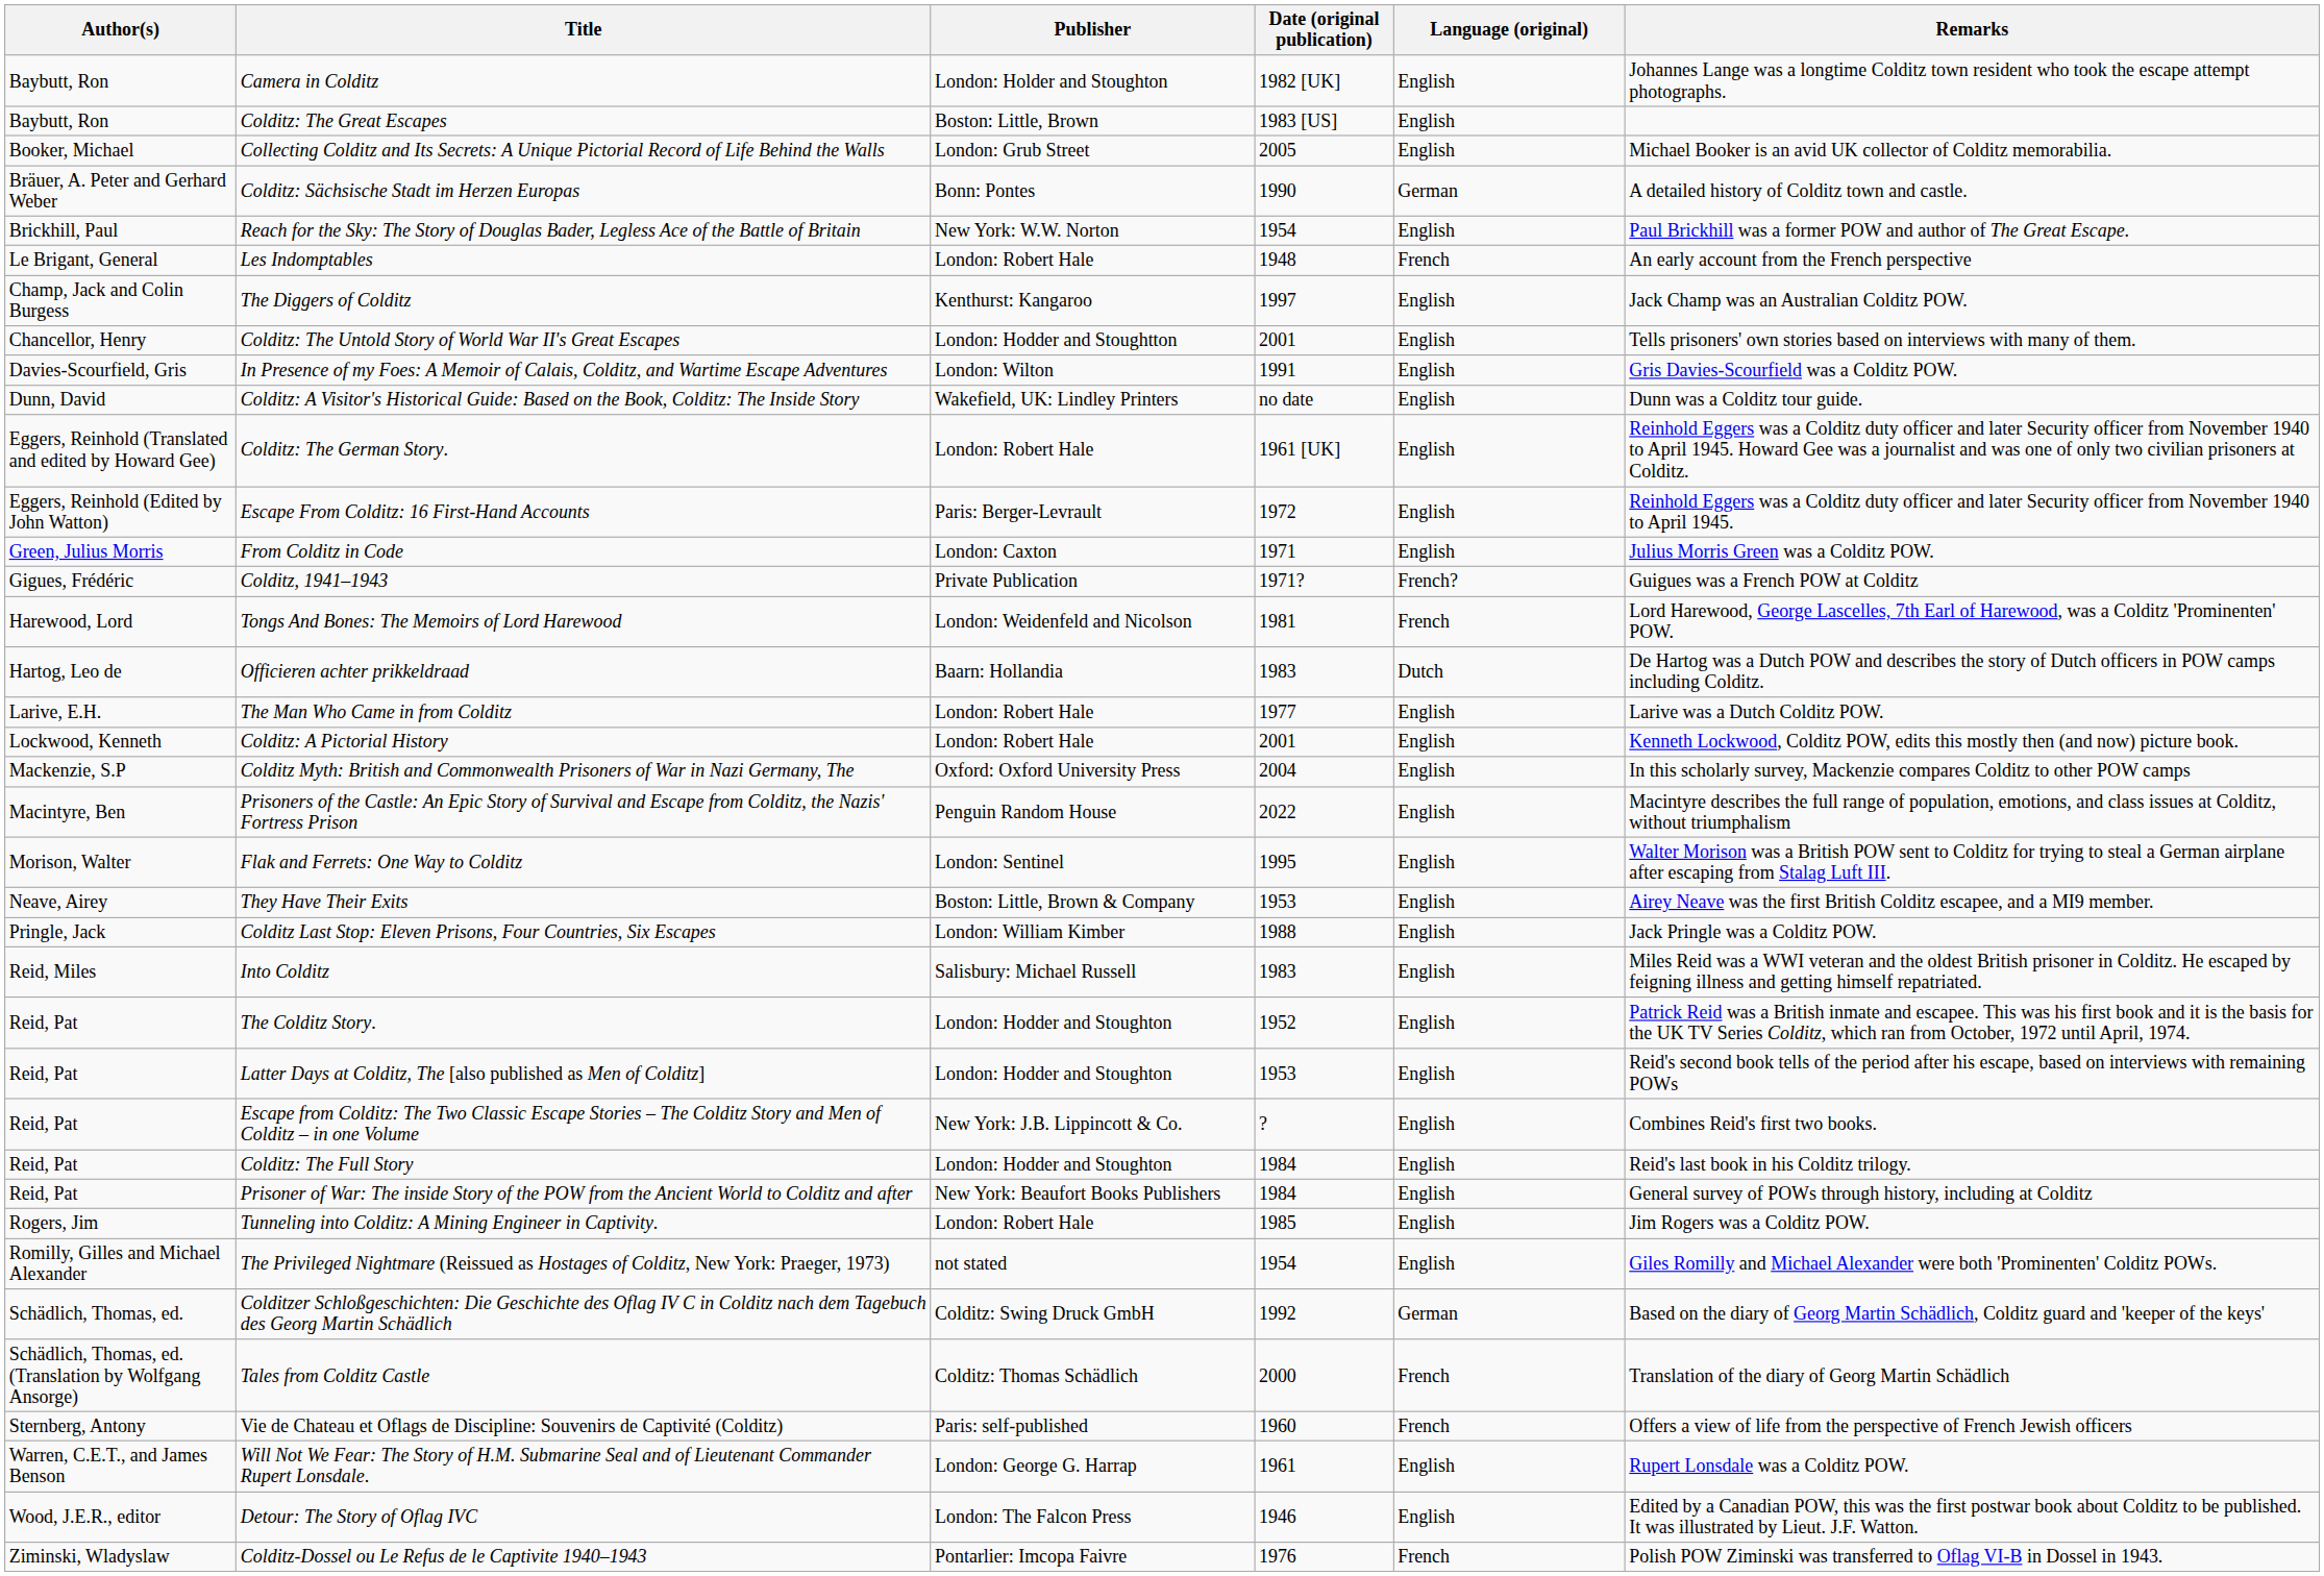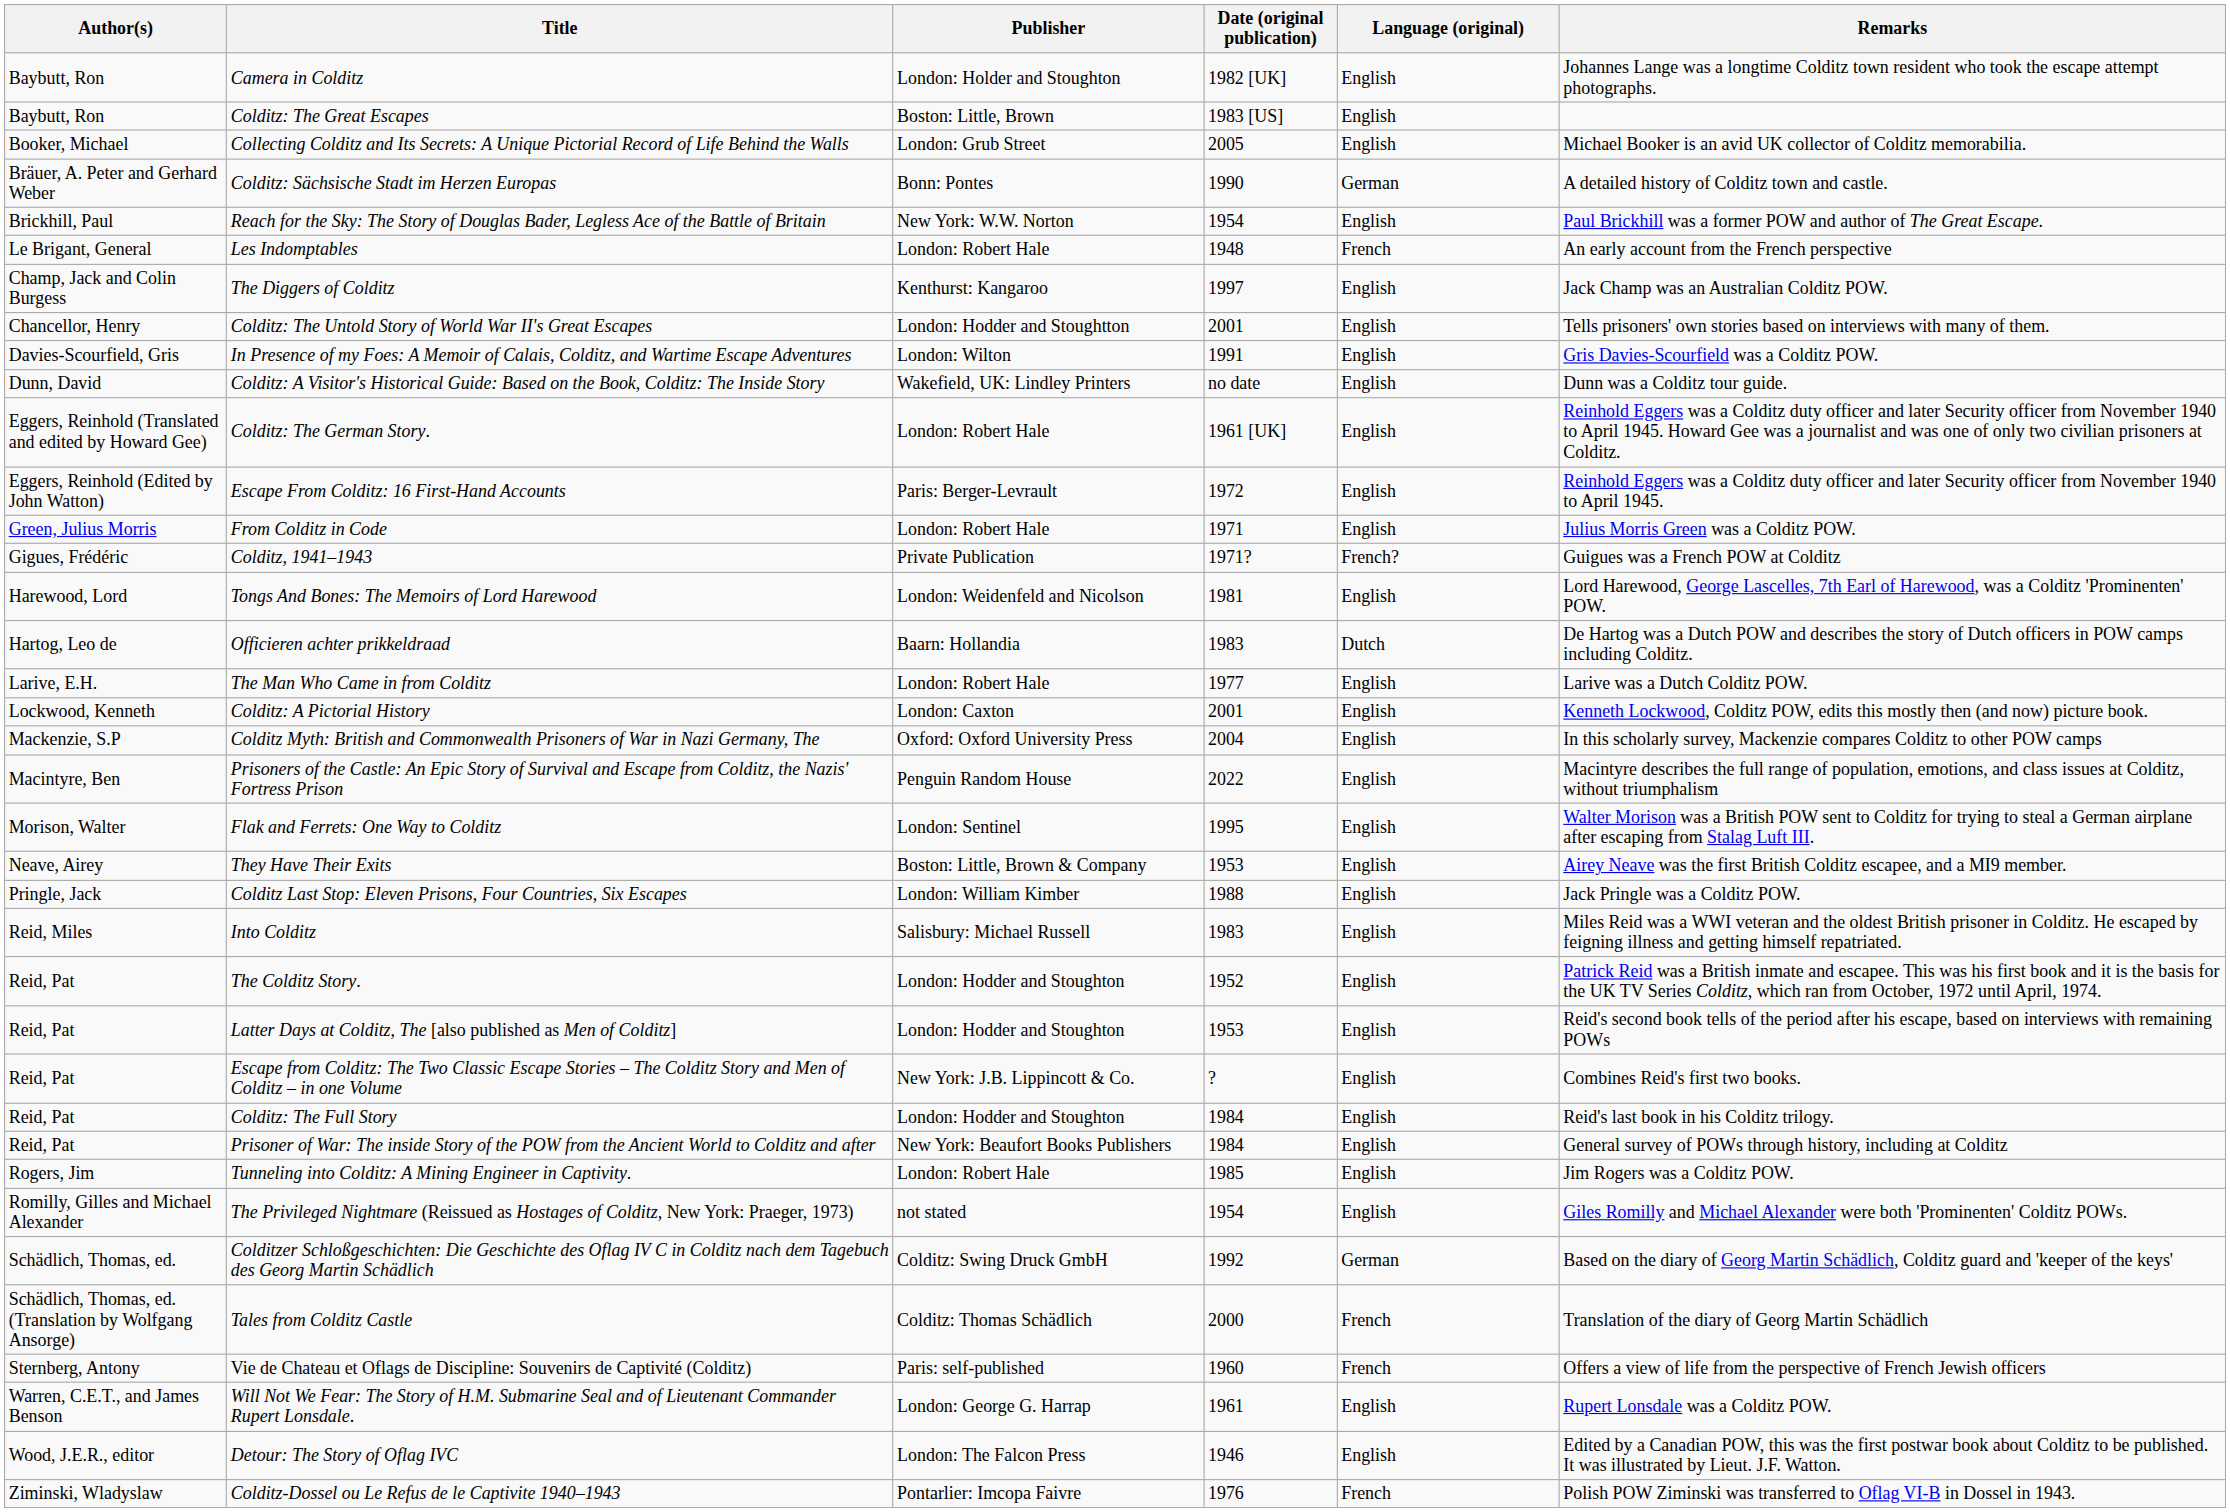 <table class="wikitable sortable" style="width:100%; height:100px;" cellpadding="5">
 <tr>
 <th style="width:10%;">Author(s)</th>
 <th style="width:30%;">Title</th>
 <th style="width:14%;">Publisher</th>
 <th style="width:6%;">Date (original publication)</th>
 <th style="width:10%;">Language (original)</th>
 <th style="width:30%;" class="unsortable">Remarks</th>
 </tr>
 <tr>
 <td>Baybutt, Ron</td>
 <td><em>Camera in Colditz</em></td>
 <td>London: Holder and Stoughton</td>
 <td>1982 [UK]</td>
 <td>English</td>
 <td>Johannes Lange was a longtime Colditz town resident who took the escape attempt photographs.</td>
 </tr>
 <tr>
 <td>Baybutt, Ron</td>
 <td><em>Colditz: The Great Escapes</em></td>
 <td>Boston: Little, Brown</td>
 <td>1983 [US]</td>
 <td>English</td>
 <td></td>
 </tr>
 <tr>
 <td>Booker, Michael</td>
 <td><em>Collecting Colditz and Its Secrets: A Unique Pictorial Record of Life Behind the Walls</em></td>
 <td>London: Grub Street</td>
 <td>2005</td>
 <td>English</td>
 <td>Michael Booker is an avid UK collector of Colditz memorabilia.</td>
 </tr>
 <tr>
 <td>Bräuer, A. Peter and Gerhard Weber</td>
 <td><em>Colditz: Sächsische Stadt im Herzen Europas</em></td>
 <td>Bonn: Pontes</td>
 <td>1990</td>
 <td>German</td>
 <td>A detailed history of Colditz town and castle.</td>
 </tr>
 <tr>
 <td>Brickhill, Paul</td>
 <td><em>Reach for the Sky: The Story of Douglas Bader, Legless Ace of the Battle of Britain</em></td>
 <td>New York: W.W. Norton</td>
 <td>1954</td>
 <td>English</td>
 <td><a href='#'>Paul Brickhill</a> was a former POW and author of <em>The Great Escape</em>.</td>
 </tr>
 <tr>
 <td>Le Brigant, General</td>
 <td><em>Les Indomptables</em></td>
 <td>London: Robert Hale</td>
 <td>1948</td>
 <td>French</td>
 <td>An early account from the French perspective</td>
 </tr>
 <tr>
 <td>Champ, Jack and Colin Burgess</td>
 <td><em>The Diggers of Colditz</em></td>
 <td>Kenthurst: Kangaroo</td>
 <td>1997</td>
 <td>English</td>
 <td>Jack Champ was an Australian Colditz POW.</td>
 </tr>
 <tr>
 <td>Chancellor, Henry</td>
 <td><em>Colditz: The Untold Story of World War II's Great Escapes</em></td>
 <td>London: Hodder and Stoughtton</td>
 <td>2001</td>
 <td>English</td>
 <td>Tells prisoners' own stories based on interviews with many of them.</td>
 </tr>
 <tr>
 <td>Davies-Scourfield, Gris</td>
 <td><em>In Presence of my Foes: A Memoir of Calais, Colditz, and Wartime Escape Adventures</em></td>
 <td>London: Wilton</td>
 <td>1991</td>
 <td>English</td>
 <td><a href='#'>Gris Davies-Scourfield</a> was a Colditz POW.</td>
 </tr>
 <tr>
 <td>Dunn, David</td>
 <td><em>Colditz: A Visitor's Historical Guide: Based on the Book, Colditz: The Inside Story</em></td>
 <td>Wakefield, UK: Lindley Printers</td>
 <td>no date</td>
 <td>English</td>
 <td>Dunn was a Colditz tour guide.</td>
 </tr>
 <tr>
 <td>Eggers, Reinhold (Translated and edited by Howard Gee)</td>
 <td><em>Colditz: The German Story</em>.</td>
 <td>London: Robert Hale</td>
 <td>1961 [UK]</td>
 <td>English</td>
 <td><a href='#'>Reinhold Eggers</a> was a Colditz duty officer and later Security officer from November 1940 to April 1945. Howard Gee was a journalist and was one of only two civilian prisoners at Colditz.</td>
 </tr>
 <tr>
 <td>Eggers, Reinhold (Edited by John Watton)</td>
 <td><em>Escape From Colditz: 16 First-Hand Accounts</em></td>
 <td>Paris: Berger-Levrault</td>
 <td>1972</td>
 <td>English</td>
 <td><a href='#'>Reinhold Eggers</a> was a Colditz duty officer and later Security officer from November 1940 to April 1945.</td>
 </tr>
 <tr>
 <td><a href='#'>Green, Julius Morris</a></td>
 <td><em>From Colditz in Code</em></td>
-<td>London: Caxton</td>
+<td>London: Robert Hale</td>
 <td>1971</td>
 <td>English</td>
 <td><a href='#'>Julius Morris Green</a> was a Colditz POW.</td>
 </tr>
 <tr>
 <td>Gigues, Frédéric</td>
 <td><em>Colditz, 1941–1943</em></td>
 <td>Private Publication</td>
 <td>1971?</td>
 <td>French?</td>
 <td>Guigues was a French POW at Colditz</td>
 </tr>
 <tr>
 <td>Harewood, Lord</td>
 <td><em>Tongs And Bones: The Memoirs of Lord Harewood</em></td>
 <td>London: Weidenfeld and Nicolson</td>
 <td>1981</td>
-<td>French</td>
+<td>English</td>
 <td>Lord Harewood, <a href='#'>George Lascelles, 7th Earl of Harewood</a>, was a Colditz 'Prominenten' POW.</td>
 </tr>
 <tr>
 <td>Hartog, Leo de</td>
 <td><em>Officieren achter prikkeldraad</em></td>
 <td>Baarn: Hollandia</td>
 <td>1983</td>
 <td>Dutch</td>
 <td>De Hartog was a Dutch POW and describes the story of Dutch officers in POW camps including Colditz.</td>
 </tr>
 <tr>
 <td>Larive, E.H.</td>
 <td><em>The Man Who Came in from Colditz</em></td>
 <td>London: Robert Hale</td>
 <td>1977</td>
 <td>English</td>
 <td>Larive was a Dutch Colditz POW.</td>
 </tr>
 <tr>
 <td>Lockwood, Kenneth</td>
 <td><em>Colditz: A Pictorial History</em></td>
-<td>London: Robert Hale</td>
+<td>London: Caxton</td>
 <td>2001</td>
 <td>English</td>
 <td><a href='#'>Kenneth Lockwood</a>, Colditz POW, edits this mostly then (and now) picture book.</td>
 </tr>
 <tr>
 <td>Mackenzie, S.P</td>
 <td><em>Colditz Myth: British and Commonwealth Prisoners of War in Nazi Germany, The </em></td>
 <td>Oxford: Oxford University Press</td>
 <td>2004</td>
 <td>English</td>
 <td>In this scholarly survey, Mackenzie compares Colditz to other POW camps</td>
 </tr>
 <tr>
 <td>Macintyre, Ben</td>
 <td><em>Prisoners of the Castle: An Epic Story of Survival and Escape from Colditz, the Nazis' Fortress Prison</em></td>
 <td>Penguin Random House</td>
 <td>2022</td>
 <td>English</td>
 <td>Macintyre describes the full range of population, emotions, and class issues at Colditz, without triumphalism</td>
 </tr>
 <tr>
 <td>Morison, Walter</td>
 <td><em>Flak and Ferrets: One Way to Colditz</em></td>
 <td>London: Sentinel</td>
 <td>1995</td>
 <td>English</td>
 <td><a href='#'>Walter Morison</a> was a British POW sent to Colditz for trying to steal a German airplane after escaping from <a href='#'>Stalag Luft III</a>.</td>
 </tr>
 <tr>
 <td>Neave, Airey</td>
 <td><em>They Have Their Exits</em></td>
 <td>Boston: Little, Brown & Company</td>
 <td>1953</td>
 <td>English</td>
 <td><a href='#'>Airey Neave</a> was the first British Colditz escapee, and a MI9 member.</td>
 </tr>
 <tr>
 <td>Pringle, Jack</td>
 <td><em>Colditz Last Stop: Eleven Prisons, Four Countries, Six Escapes</em></td>
 <td>London: William Kimber</td>
 <td>1988</td>
 <td>English</td>
 <td>Jack Pringle was a Colditz POW.</td>
 </tr>
 <tr>
 <td>Reid, Miles</td>
 <td><em>Into Colditz</em></td>
 <td>Salisbury: Michael Russell</td>
 <td>1983</td>
 <td>English</td>
 <td>Miles Reid was a WWI veteran and the oldest British prisoner in Colditz. He escaped by feigning illness and getting himself repatriated.</td>
 </tr>
 <tr>
 <td>Reid, Pat</td>
 <td><em>The Colditz Story</em>.</td>
 <td>London: Hodder and Stoughton</td>
 <td>1952</td>
 <td>English</td>
 <td><a href='#'>Patrick Reid</a> was a British inmate and escapee. This was his first book and it is the basis for the UK TV Series <em>Colditz</em>, which ran from October, 1972 until April, 1974.</td>
 </tr>
 <tr>
 <td>Reid, Pat</td>
 <td><em>Latter Days at Colditz, The</em> [also published as <em>Men of Colditz</em>]</td>
 <td>London: Hodder and Stoughton</td>
 <td>1953</td>
 <td>English</td>
 <td>Reid's second book tells of the period after his escape, based on interviews with remaining POWs</td>
 </tr>
 <tr>
 <td>Reid, Pat</td>
 <td><em>Escape from Colditz: The Two Classic Escape Stories – The Colditz Story and Men of Colditz – in one Volume</em></td>
 <td>New York: J.B. Lippincott & Co.</td>
 <td>?</td>
 <td>English</td>
 <td>Combines Reid's first two books.</td>
 </tr>
 <tr>
 <td>Reid, Pat</td>
 <td><em>Colditz: The Full Story</em></td>
 <td>London: Hodder and Stoughton</td>
 <td>1984</td>
 <td>English</td>
 <td>Reid's last book in his Colditz trilogy.</td>
 </tr>
 <tr>
 <td>Reid, Pat</td>
 <td><em>Prisoner of War: The inside Story of the POW from the Ancient World to Colditz and after</em></td>
 <td>New York: Beaufort Books Publishers</td>
 <td>1984</td>
 <td>English</td>
 <td>General survey of POWs through history, including at Colditz</td>
 </tr>
 <tr>
 <td>Rogers, Jim</td>
 <td><em>Tunneling into Colditz: A Mining Engineer in Captivity</em>.</td>
 <td>London: Robert Hale</td>
 <td>1985</td>
 <td>English</td>
 <td>Jim Rogers was a Colditz POW.</td>
 </tr>
 <tr>
 <td>Romilly, Gilles and Michael Alexander</td>
 <td><em>The Privileged Nightmare</em> (Reissued as <em>Hostages of Colditz</em>, New York: Praeger, 1973)</td>
 <td>not stated</td>
 <td>1954</td>
 <td>English</td>
 <td><a href='#'>Giles Romilly</a> and <a href='#'>Michael Alexander</a> were both 'Prominenten' Colditz POWs.</td>
 </tr>
 <tr>
 <td>Schädlich, Thomas, ed.</td>
 <td><em>Colditzer Schloßgeschichten: Die Geschichte des Oflag IV C in Colditz nach dem Tagebuch des Georg Martin Schädlich</em></td>
 <td>Colditz: Swing Druck GmbH</td>
 <td>1992</td>
 <td>German</td>
 <td>Based on the diary of <a href='#'>Georg Martin Schädlich</a>, Colditz guard and 'keeper of the keys'</td>
 </tr>
 <tr>
 <td>Schädlich, Thomas, ed. (Translation by Wolfgang Ansorge)</td>
 <td><em>Tales from Colditz Castle</em></td>
 <td>Colditz: Thomas Schädlich</td>
 <td>2000</td>
 <td>French</td>
 <td>Translation of the diary of Georg Martin Schädlich</td>
 </tr>
 <tr>
 <td>Sternberg, Antony</td>
 <td>Vie de Chateau et Oflags de Discipline: Souvenirs de Captivité (Colditz)</td>
 <td>Paris: self-published</td>
 <td>1960</td>
 <td>French</td>
 <td>Offers a view of life from the perspective of French Jewish officers</td>
 </tr>
 <tr>
 <td>Warren, C.E.T., and James Benson</td>
 <td><em>Will Not We Fear: The Story of H.M. Submarine Seal and of Lieutenant Commander Rupert Lonsdale</em>.</td>
 <td>London: George G. Harrap</td>
 <td>1961</td>
 <td>English</td>
 <td><a href='#'>Rupert Lonsdale</a> was a Colditz POW.</td>
 </tr>
 <tr>
 <td>Wood, J.E.R., editor</td>
 <td><em>Detour: The Story of Oflag IVC</em></td>
 <td>London: The Falcon Press</td>
 <td>1946</td>
 <td>English</td>
 <td>Edited by a Canadian POW, this was the first postwar book about Colditz to be published. It was illustrated by Lieut. J.F. Watton.</td>
 </tr>
 <tr>
 <td>Ziminski, Wladyslaw</td>
 <td><em>Colditz-Dossel ou Le Refus de le Captivite 1940–1943</em></td>
 <td>Pontarlier: Imcopa Faivre</td>
 <td>1976</td>
 <td>French</td>
 <td>Polish POW Ziminski was transferred to <a href='#'>Oflag VI-B</a> in Dossel in 1943.</td>
 </tr>
 <tr>
 </tr>
 </table>
